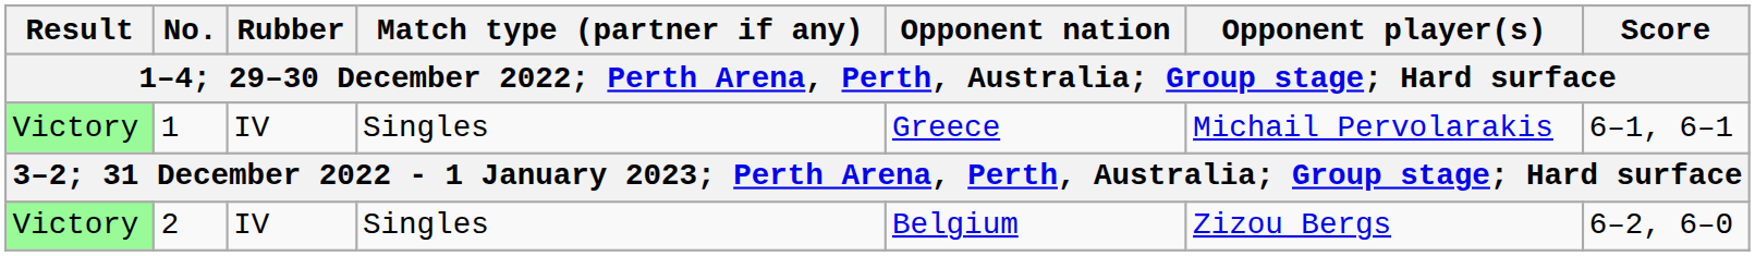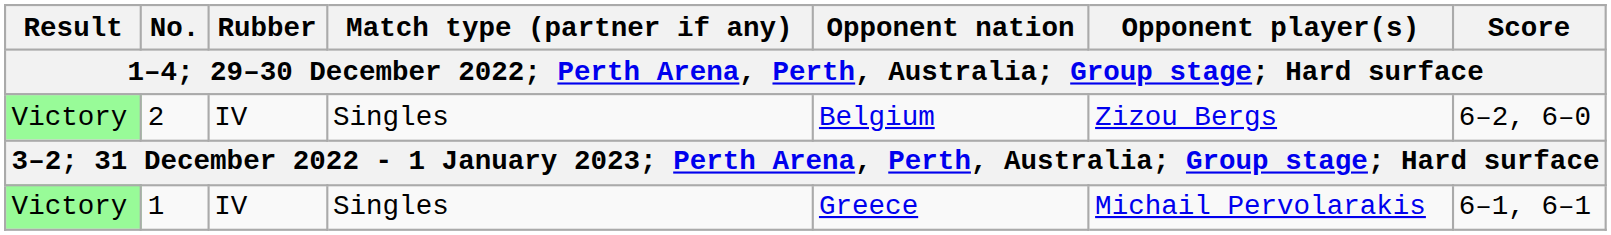 <table class=wikitable>
 <tr>
 <th>Result</th>
 <th>No.</th>
 <th>Rubber</th>
 <th>Match type (partner if any)</th>
 <th>Opponent nation</th>
 <th>Opponent player(s)</th>
 <th>Score</th>
 </tr>
 <tr>
 <th colspan=7>1–4; 29–30 December 2022; <a href='#'>Perth Arena</a>, <a href='#'>Perth</a>, Australia; <a href='#'>Group stage</a>; Hard surface</th>
 </tr>
 <tr>
 <td bgcolor=98FB98>Victory</td>
+<td>2</td>
+<td>IV</td>
+<td>Singles</td>
+<td> <a href='#'>Belgium</a></td>
+<td><a href='#'>Zizou Bergs</a></td>
+<td>6–2, 6–0</td>
+</tr>
+<tr>
+<th colspan=7>3–2; 31 December 2022 - 1 January 2023; <a href='#'>Perth Arena</a>, <a href='#'>Perth</a>, Australia; <a href='#'>Group stage</a>; Hard surface</th>
+</tr>
+<tr>
+<td bgcolor=98FB98>Victory</td>
 <td>1</td>
 <td>IV</td>
 <td>Singles</td>
 <td> <a href='#'>Greece</a></td>
 <td><a href='#'>Michail Pervolarakis</a></td>
 <td>6–1, 6–1</td>
 </tr>
-<tr>
-<th colspan=7>3–2; 31 December 2022 - 1 January 2023; <a href='#'>Perth Arena</a>, <a href='#'>Perth</a>, Australia; <a href='#'>Group stage</a>; Hard surface</th>
-</tr>
-<tr>
-<td bgcolor=98FB98>Victory</td>
-<td>2</td>
-<td>IV</td>
-<td>Singles</td>
-<td> <a href='#'>Belgium</a></td>
-<td><a href='#'>Zizou Bergs</a></td>
-<td>6–2, 6–0</td>
-</tr>
 </table>
